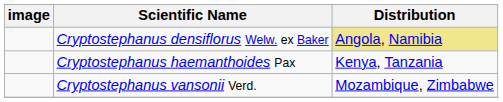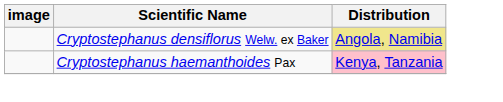 <table class="wikitable">
 <tr>
 <th>image</th>
 <th>Scientific Name</th>
 <th>Distribution</th>
 </tr>
 <tr>
 <td></td>
 <td><em><a href='#'>Cryptostephanus densiflorus</a></em> <small><a href='#'>Welw.</a> ex <a href='#'>Baker</a></small></td>
 <td style="background: khaki;"><a href='#'>Angola</a>, <a href='#'>Namibia</a></td>
 </tr>
 <tr>
 <td></td>
 <td><em><a href='#'>Cryptostephanus haemanthoides</a></em>  <small>Pax</small></td>
-<td><a href='#'>Kenya</a>, <a href='#'>Tanzania</a></td>
-</tr>
-<tr>
-<td></td>
-<td><em><a href='#'>Cryptostephanus vansonii</a></em> <small>Verd.</small></td>
-<td><a href='#'>Mozambique</a>, <a href='#'>Zimbabwe</a></td>
+<td style="background: pink;"><a href='#'>Kenya</a>, <a href='#'>Tanzania</a></td>
 </tr>
 <tr>
 </tr>
 </table>
